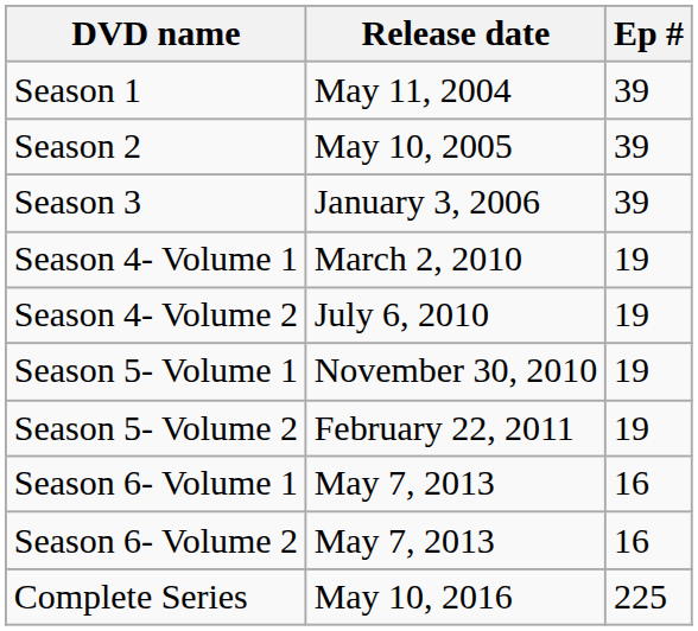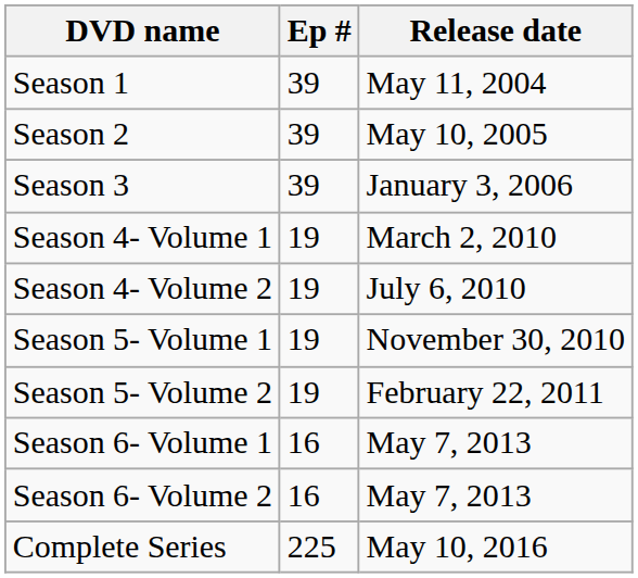 <table class="wikitable">
 <tr>
 <th>DVD name</th>
+<th>Ep #</th>
 <th>Release date</th>
-<th>Ep #</th>
 </tr>
 <tr>
 <td>Season 1</td>
+<td>39</td>
 <td>May 11, 2004</td>
-<td>39</td>
 </tr>
 <tr>
 <td>Season 2</td>
+<td>39</td>
 <td>May 10, 2005</td>
-<td>39</td>
 </tr>
 <tr>
 <td>Season 3</td>
+<td>39</td>
 <td>January 3, 2006</td>
-<td>39</td>
 </tr>
 <tr>
 <td>Season 4- Volume 1</td>
+<td>19</td>
 <td>March 2, 2010</td>
-<td>19</td>
 </tr>
 <tr>
 <td>Season 4- Volume 2</td>
+<td>19</td>
 <td>July 6, 2010</td>
-<td>19</td>
 </tr>
 <tr>
 <td>Season 5- Volume 1</td>
+<td>19</td>
 <td>November 30, 2010</td>
-<td>19</td>
 </tr>
 <tr>
 <td>Season 5- Volume 2</td>
+<td>19</td>
 <td>February 22, 2011</td>
-<td>19</td>
 </tr>
 <tr>
 <td>Season 6- Volume 1</td>
+<td>16</td>
 <td>May 7, 2013</td>
-<td>16</td>
 </tr>
 <tr>
 <td>Season 6- Volume 2</td>
+<td>16</td>
 <td>May 7, 2013</td>
-<td>16</td>
 </tr>
 <tr>
 <td>Complete Series</td>
+<td>225</td>
 <td>May 10, 2016</td>
-<td>225</td>
 </tr>
 </table>
